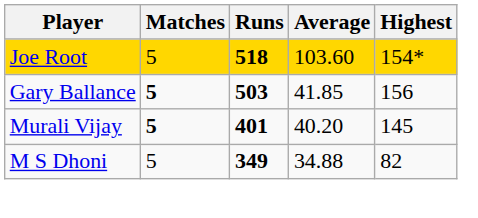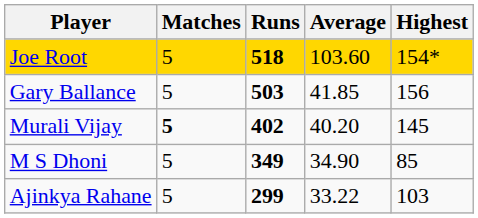 <table class="wikitable">
 <tr>
 <th>Player</th>
 <th>Matches</th>
 <th>Runs</th>
 <th>Average</th>
 <th>Highest</th>
 </tr>
 <tr style="background:gold">
 <td> <a href='#'>Joe Root</a></td>
 <td>5</td>
 <td><strong>518</strong></td>
 <td>103.60</td>
 <td>154*</td>
 </tr>
 <tr>
 <td> <a href='#'>Gary Ballance</a></td>
-<td><strong>5</strong></td>
+<td>5</td>
 <td><strong>503</strong></td>
 <td>41.85</td>
 <td>156</td>
 </tr>
 <tr>
 <td> <a href='#'>Murali Vijay</a></td>
 <td><strong>5</strong></td>
-<td><strong>401</strong></td>
+<td><strong>402</strong></td>
 <td>40.20</td>
 <td>145</td>
 </tr>
 <tr>
 <td> <a href='#'>M S Dhoni </a></td>
 <td>5</td>
 <td><strong>349</strong></td>
-<td>34.88</td>
-<td>82</td>
+<td>34.90</td>
+<td>85</td>
+</tr>
+<tr>
+<td> <a href='#'>Ajinkya Rahane</a></td>
+<td>5</td>
+<td><strong>299</strong></td>
+<td>33.22</td>
+<td>103</td>
 </tr>
 </table>
